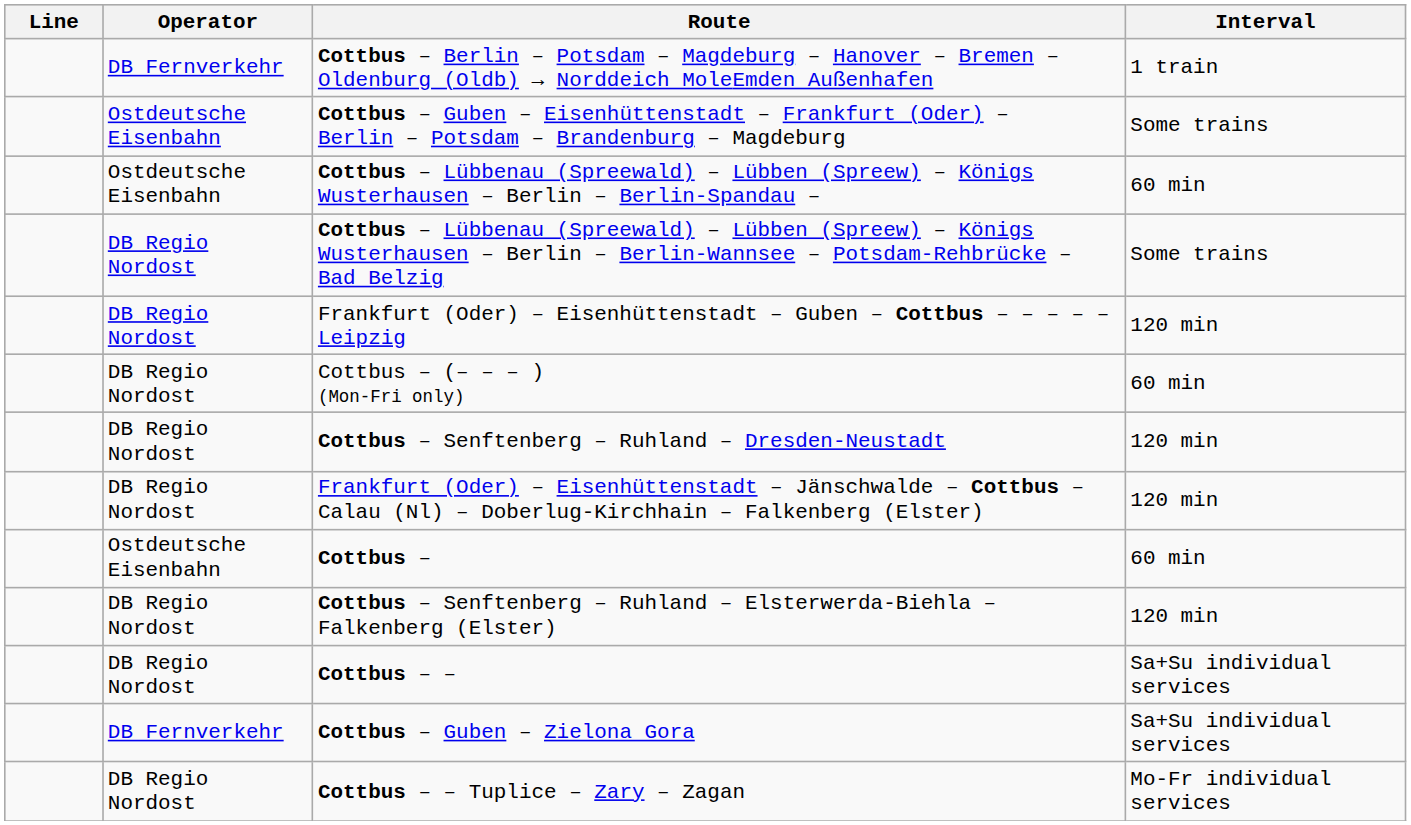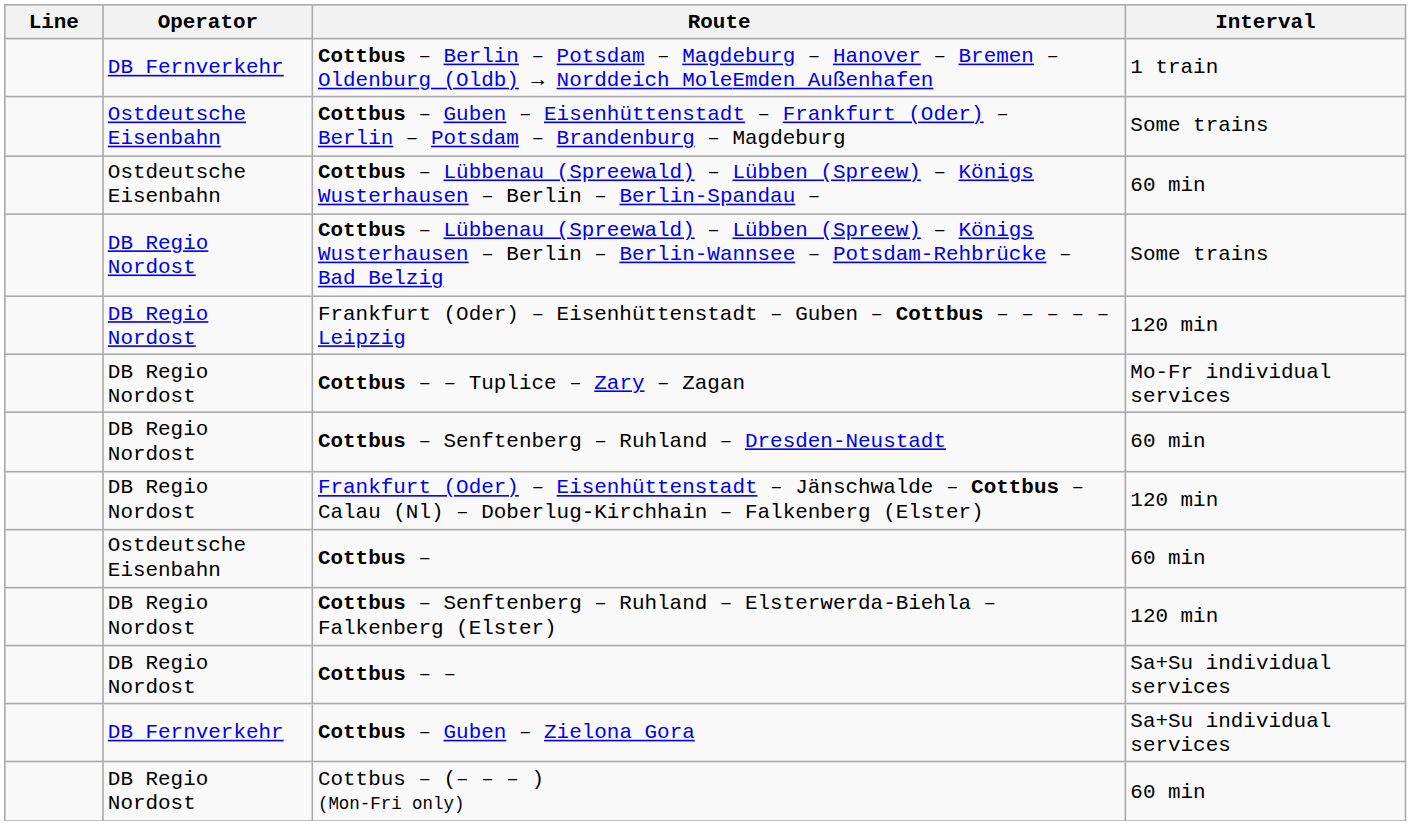 <table class="wikitable">
 <tr class="hintergrundfarbe5">
 <th width="7%">Line</th>
 <th width="15%">Operator</th>
 <th width="58%">Route</th>
 <th width="20%">Interval</th>
 </tr>
 <tr>
 <td></td>
 <td><a href='#'>DB Fernverkehr</a></td>
 <td><strong>Cottbus</strong> – <a href='#'>Berlin</a> –  <a href='#'>Potsdam</a> – <a href='#'>Magdeburg</a> – <a href='#'>Hanover</a> – <a href='#'>Bremen</a> – <a href='#'>Oldenburg (Oldb)</a> → <a href='#'>Norddeich Mole</a><a href='#'>Emden Außenhafen</a></td>
 <td>1 train</td>
 </tr>
 <tr>
 <td></td>
 <td><a href='#'>Ostdeutsche Eisenbahn</a></td>
 <td><strong>Cottbus</strong> – <a href='#'>Guben</a> – <a href='#'>Eisenhüttenstadt</a> – <a href='#'>Frankfurt (Oder)</a> – <a href='#'>Berlin</a> – <a href='#'>Potsdam</a> – <a href='#'>Brandenburg</a> – Magdeburg</td>
 <td>Some trains</td>
 </tr>
 <tr>
 <td></td>
 <td>Ostdeutsche Eisenbahn</td>
 <td><strong>Cottbus</strong> – <a href='#'>Lübbenau (Spreewald)</a> – <a href='#'>Lübben (Spreew)</a> – <a href='#'>Königs Wusterhausen</a> – Berlin  – <a href='#'>Berlin-Spandau</a> – </td>
 <td>60 min</td>
 </tr>
 <tr>
 <td></td>
 <td><a href='#'>DB Regio Nordost</a></td>
 <td><strong>Cottbus</strong> – <a href='#'>Lübbenau (Spreewald)</a> – <a href='#'>Lübben (Spreew)</a> – <a href='#'>Königs Wusterhausen</a> – Berlin – <a href='#'>Berlin-Wannsee</a> – <a href='#'>Potsdam-Rehbrücke</a> – <a href='#'>Bad Belzig</a></td>
 <td>Some trains</td>
 </tr>
 <tr>
 <td></td>
 <td><a href='#'>DB Regio Nordost</a></td>
 <td>Frankfurt (Oder) – Eisenhüttenstadt – Guben – <strong>Cottbus</strong> –  –  –  –  – <a href='#'>Leipzig</a></td>
 <td>120 min</td>
 </tr>
 <tr>
 <td></td>
 <td>DB Regio Nordost</td>
-<td>Cottbus –  (–  –  – ) <br><small>(Mon-Fri only)</small></td>
-<td>60 min</td>
+<td><strong>Cottbus</strong> –  – Tuplice – <a href='#'>Zary</a> – Zagan</td>
+<td>Mo-Fr individual services</td>
 </tr>
 <tr>
 <td></td>
 <td>DB Regio Nordost</td>
 <td><strong>Cottbus</strong> – Senftenberg – Ruhland – <a href='#'>Dresden-Neustadt</a></td>
-<td>120 min</td>
+<td>60 min</td>
 </tr>
 <tr>
 <td></td>
 <td>DB Regio Nordost</td>
 <td><a href='#'>Frankfurt (Oder)</a> – <a href='#'>Eisenhüttenstadt</a>  – Jänschwalde – <strong>Cottbus</strong> – Calau (Nl) – Doberlug-Kirchhain – Falkenberg (Elster)</td>
 <td>120 min</td>
 </tr>
 <tr>
 <td></td>
 <td>Ostdeutsche Eisenbahn</td>
 <td><strong>Cottbus</strong> – </td>
 <td>60 min</td>
 </tr>
 <tr>
 <td></td>
 <td>DB Regio Nordost</td>
 <td><strong>Cottbus</strong> – Senftenberg – Ruhland – Elsterwerda-Biehla – Falkenberg (Elster)</td>
 <td>120 min</td>
 </tr>
 <tr>
 <td></td>
 <td>DB Regio Nordost</td>
 <td><strong>Cottbus</strong> –  – </td>
 <td>Sa+Su individual services</td>
 </tr>
 <tr>
 <td></td>
 <td><a href='#'>DB Fernverkehr</a></td>
 <td><strong>Cottbus</strong> – <a href='#'>Guben</a> – <a href='#'>Zielona Gora</a></td>
 <td>Sa+Su individual services</td>
 </tr>
 <tr>
 <td></td>
 <td>DB Regio Nordost</td>
-<td><strong>Cottbus</strong> –  – Tuplice – <a href='#'>Zary</a> – Zagan</td>
-<td>Mo-Fr individual services</td>
+<td>Cottbus –  (–  –  – ) <br><small>(Mon-Fri only)</small></td>
+<td>60 min</td>
 </tr>
 </table>
